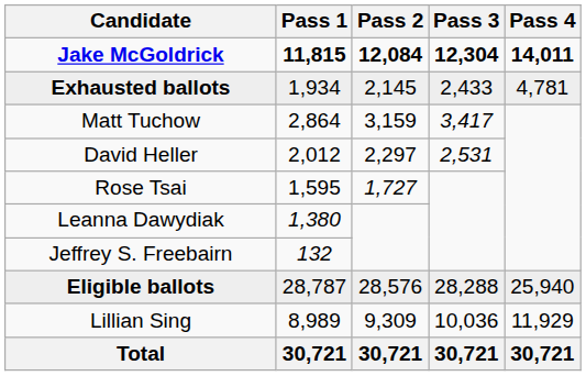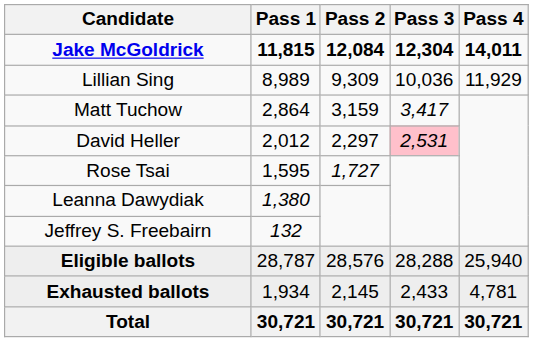 <table class="wikitable" style="text-align: center;">
 <tr>
 <th width="200">Candidate</th>
 <th>Pass 1</th>
 <th>Pass 2</th>
 <th>Pass 3</th>
 <th>Pass 4</th>
 </tr>
 <tr>
 <td><strong><a href='#'>Jake McGoldrick</a></strong></td>
 <td><strong>11,815</strong></td>
 <td><strong>12,084</strong></td>
 <td><strong>12,304</strong></td>
 <td><strong>14,011</strong></td>
 </tr>
-<tr bgcolor="#EEEEEE">
-<td><strong>Exhausted ballots</strong></td>
-<td>1,934</td>
-<td>2,145</td>
-<td>2,433</td>
-<td>4,781</td>
+<tr>
+<td>Lillian Sing</td>
+<td>8,989</td>
+<td>9,309</td>
+<td>10,036</td>
+<td>11,929</td>
 </tr>
 <tr>
 <td>Matt Tuchow</td>
 <td>2,864</td>
 <td>3,159</td>
 <td><em>3,417</em></td>
 <td rowspan="5"></td>
 </tr>
 <tr>
 <td>David Heller</td>
 <td>2,012</td>
 <td>2,297</td>
-<td><em>2,531</em></td>
+<td style="background: pink;"><em>2,531</em></td>
 </tr>
 <tr>
 <td>Rose Tsai</td>
 <td>1,595</td>
 <td><em>1,727</em></td>
 <td rowspan="3"></td>
 </tr>
 <tr>
 <td>Leanna Dawydiak</td>
 <td><em>1,380</em></td>
 </tr>
 <tr>
 <td>Jeffrey S. Freebairn</td>
 <td><em>132</em></td>
 </tr>
 <tr bgcolor="#EEEEEE">
 <td><strong>Eligible ballots</strong></td>
 <td>28,787</td>
 <td>28,576</td>
 <td>28,288</td>
 <td>25,940</td>
 </tr>
-<tr>
-<td>Lillian Sing</td>
-<td>8,989</td>
-<td>9,309</td>
-<td>10,036</td>
-<td>11,929</td>
+<tr bgcolor="#EEEEEE">
+<td><strong>Exhausted ballots</strong></td>
+<td>1,934</td>
+<td>2,145</td>
+<td>2,433</td>
+<td>4,781</td>
 </tr>
 <tr>
 <th scope="row">Total</th>
 <th>30,721</th>
 <th>30,721</th>
 <th>30,721</th>
 <th>30,721</th>
 </tr>
 </table>
